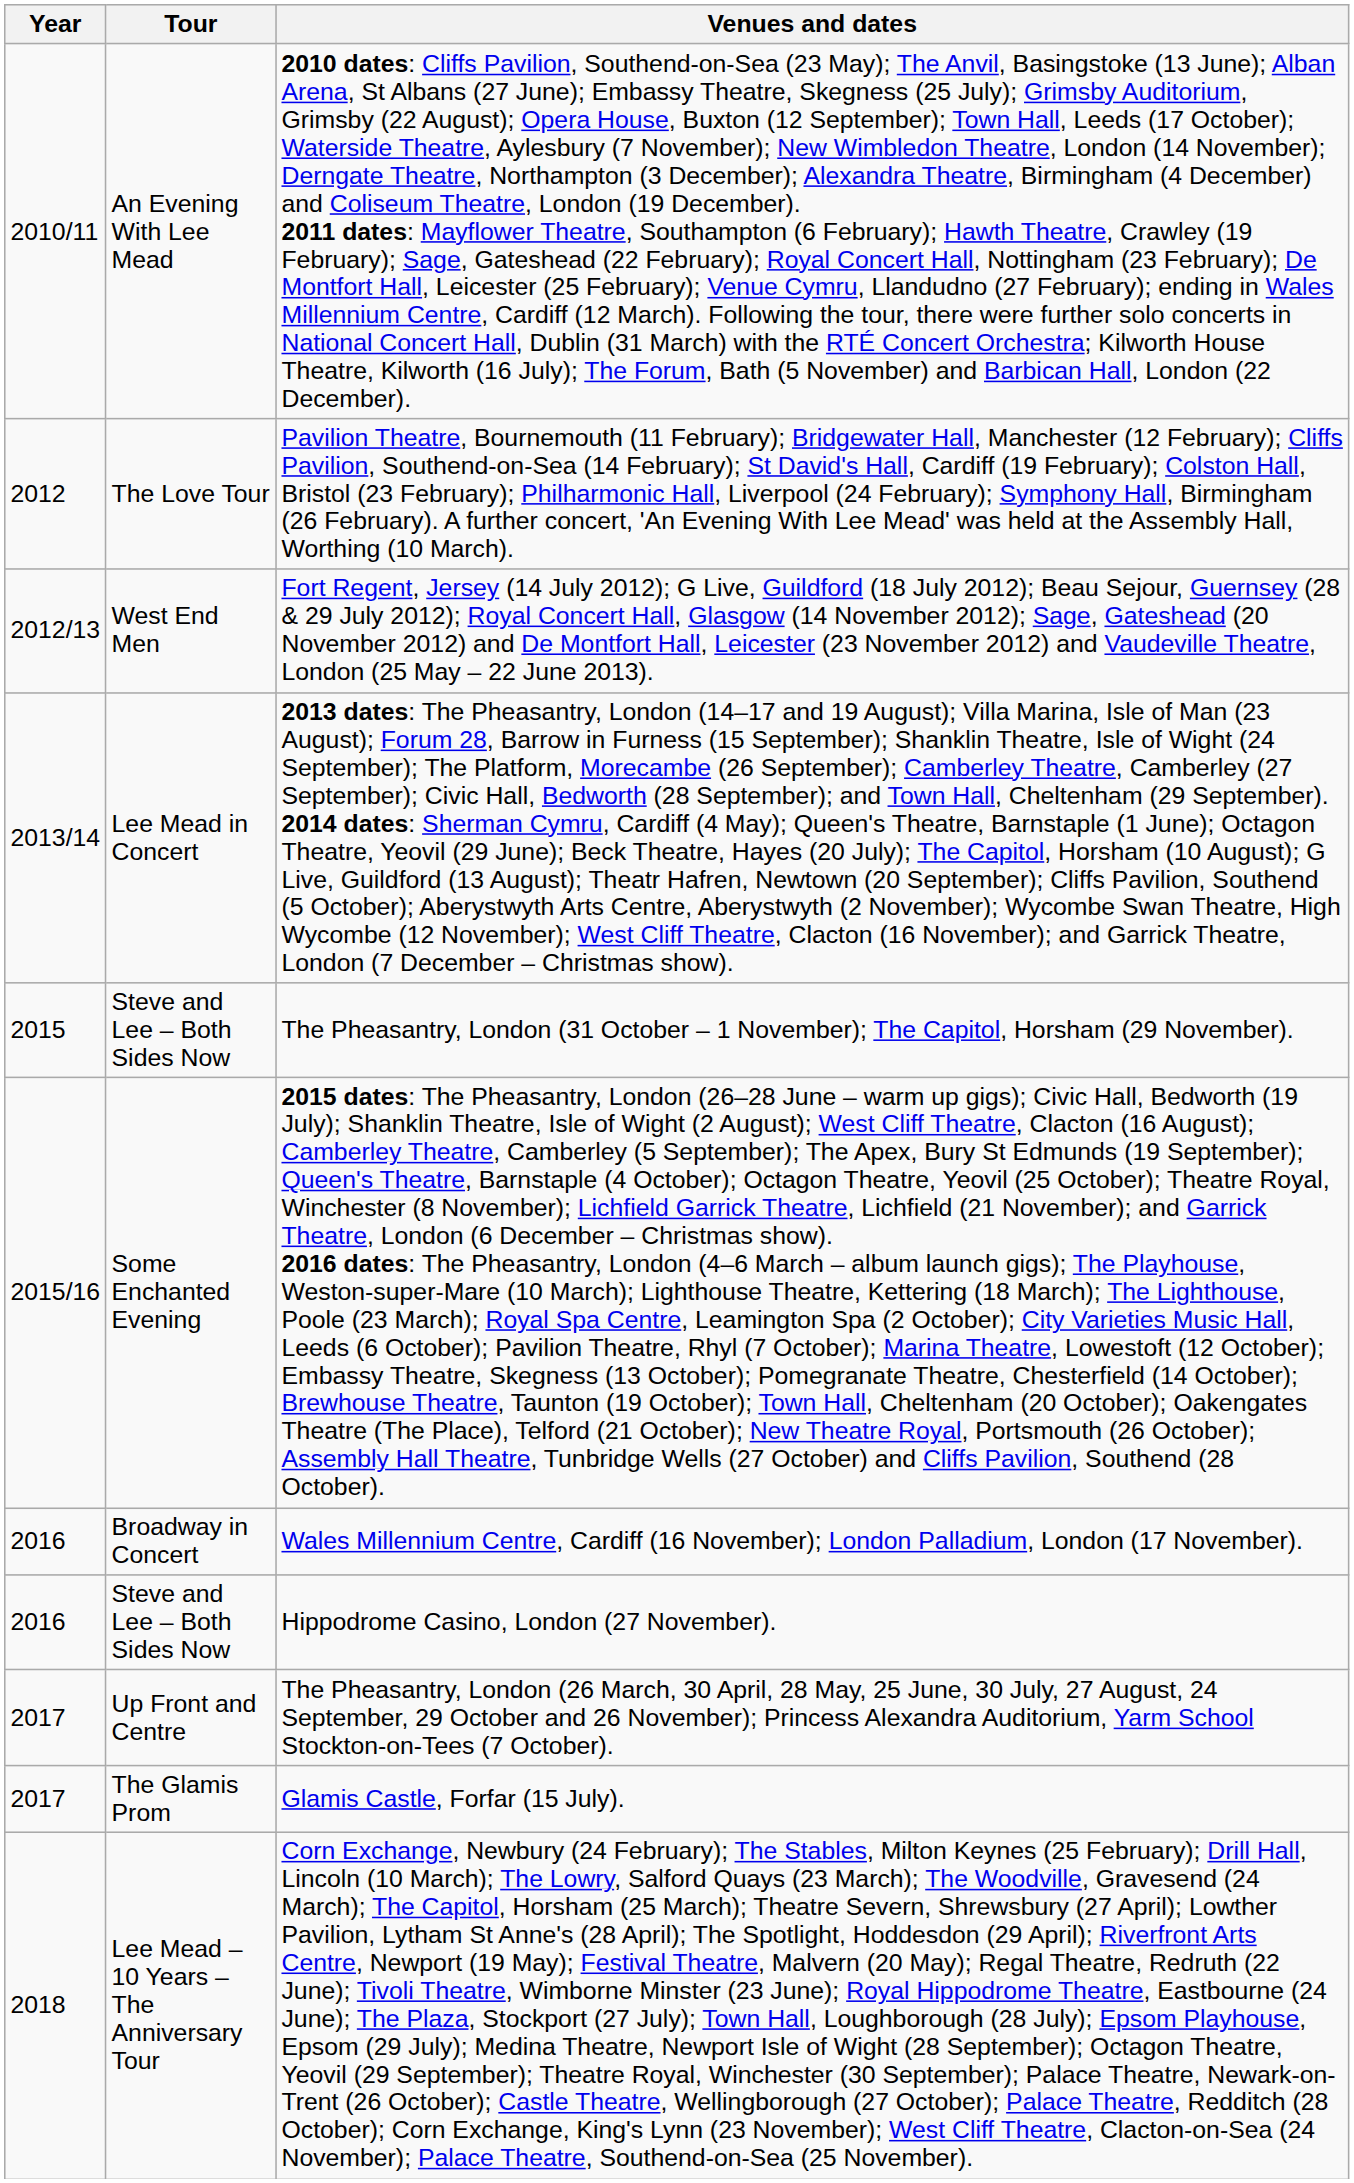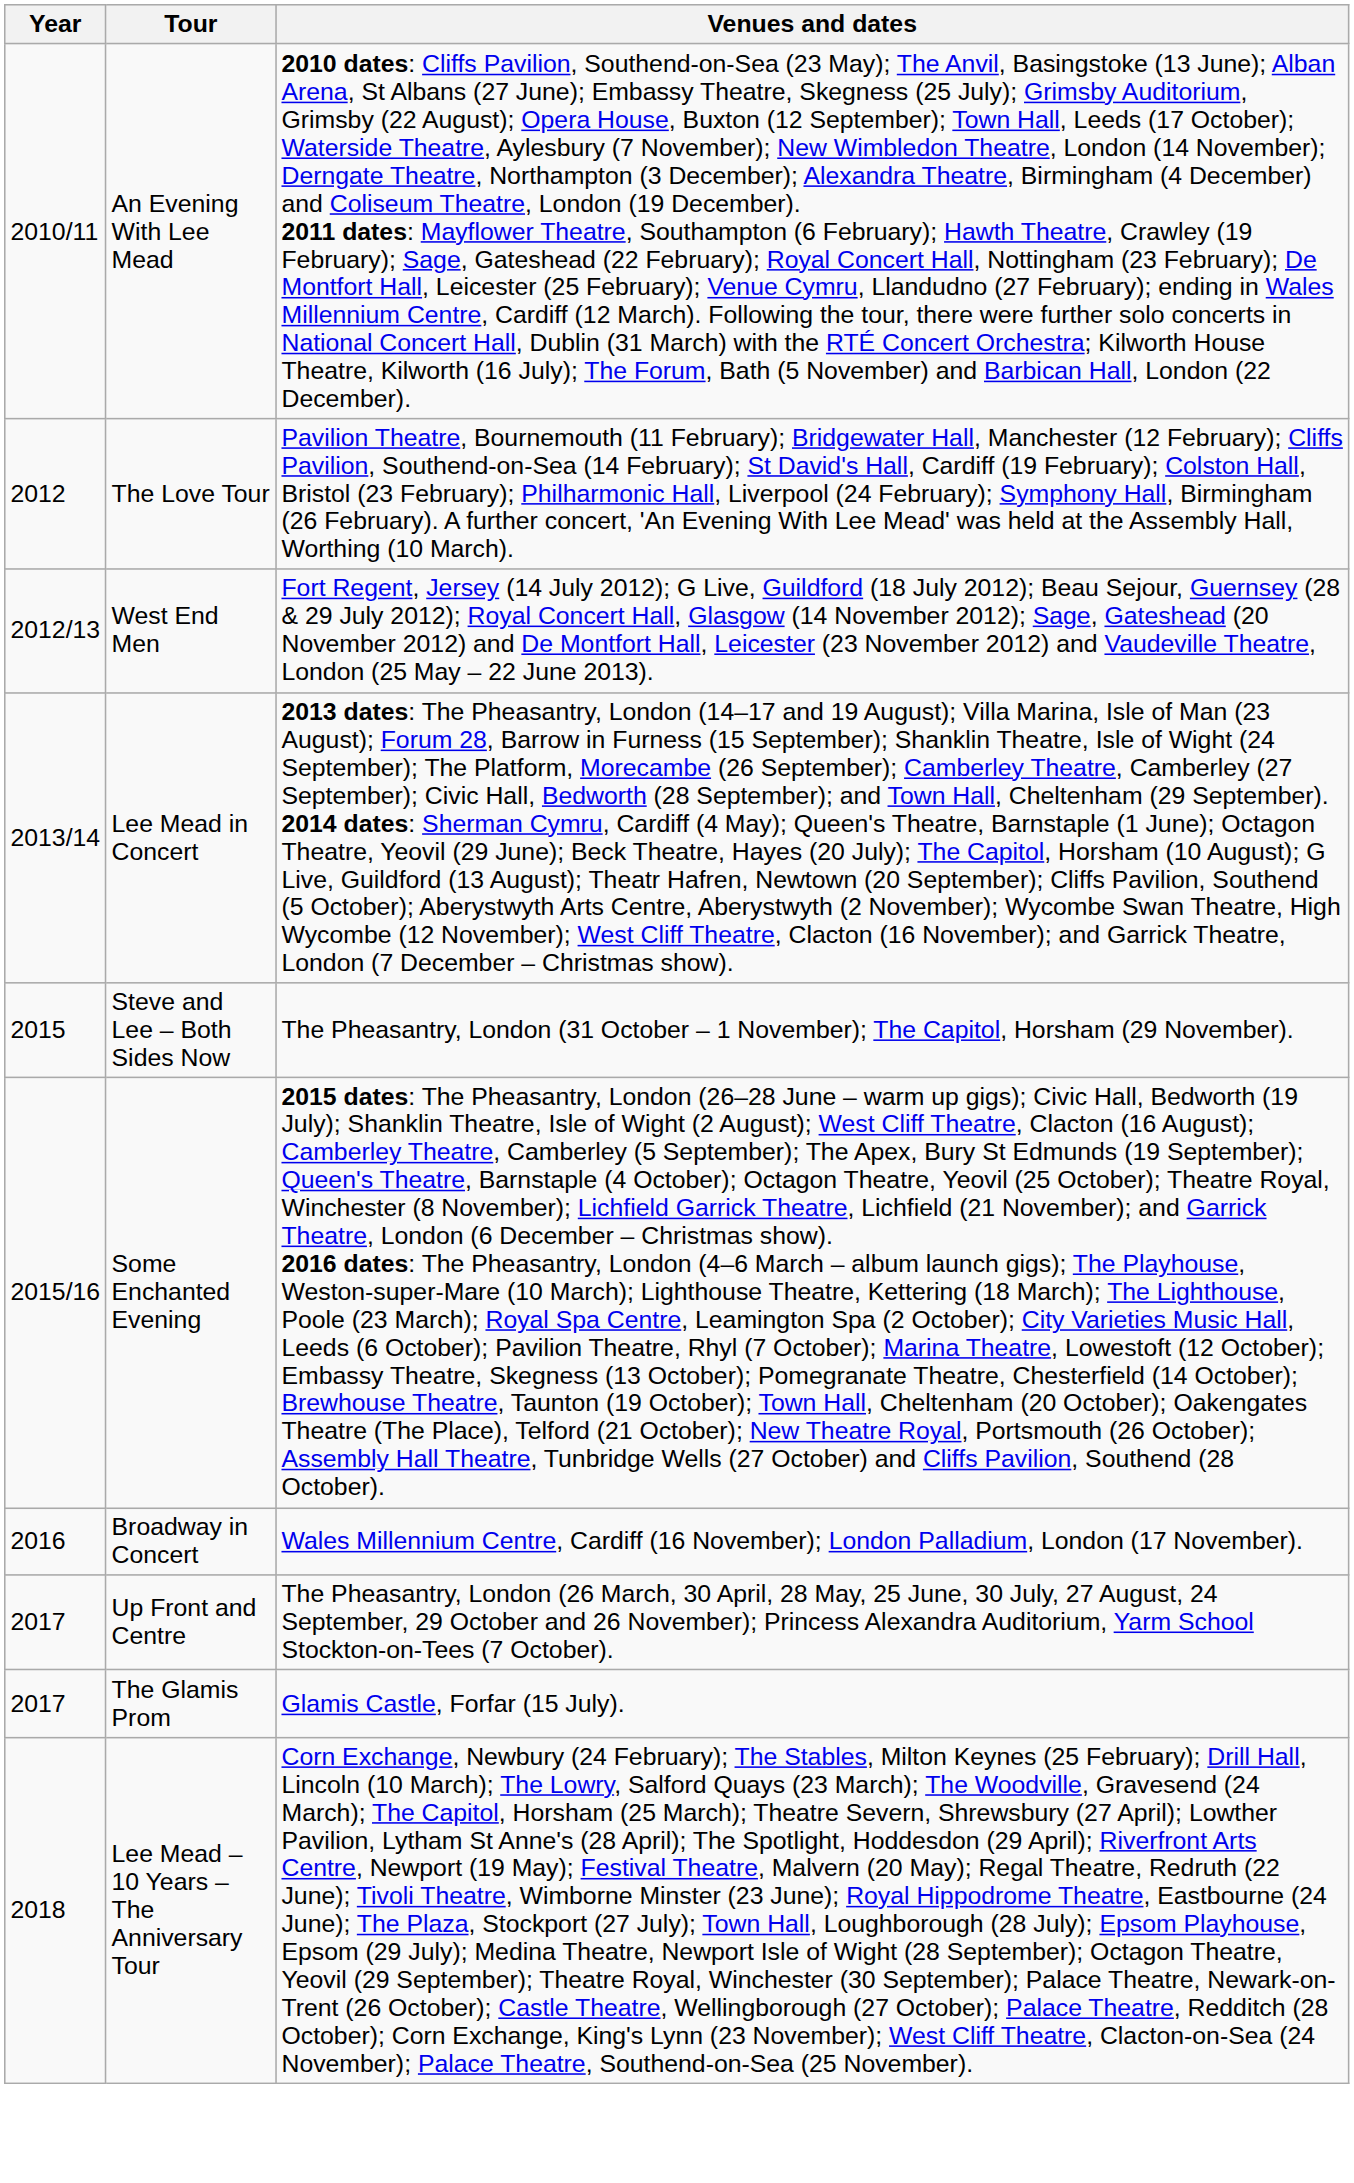 <table class="wikitable">
 <tr>
 <th>Year</th>
 <th>Tour</th>
 <th>Venues and dates</th>
 </tr>
 <tr>
 <td>2010/11</td>
 <td>An Evening With Lee Mead</td>
 <td><strong>2010 dates</strong>: <a href='#'>Cliffs Pavilion</a>, Southend-on-Sea (23 May); <a href='#'>The Anvil</a>, Basingstoke (13 June); <a href='#'>Alban Arena</a>, St Albans (27 June); Embassy Theatre, Skegness (25 July); <a href='#'>Grimsby Auditorium</a>, Grimsby (22 August); <a href='#'>Opera House</a>, Buxton (12 September); <a href='#'>Town Hall</a>, Leeds (17 October); <a href='#'>Waterside Theatre</a>, Aylesbury (7 November); <a href='#'>New Wimbledon Theatre</a>, London (14 November); <a href='#'>Derngate Theatre</a>, Northampton (3 December); <a href='#'>Alexandra Theatre</a>, Birmingham (4 December) and <a href='#'>Coliseum Theatre</a>, London (19 December).<br><strong>2011 dates</strong>: <a href='#'>Mayflower Theatre</a>, Southampton (6 February); <a href='#'>Hawth Theatre</a>, Crawley (19 February); <a href='#'>Sage</a>, Gateshead (22 February); <a href='#'>Royal Concert Hall</a>, Nottingham (23 February); <a href='#'>De Montfort Hall</a>, Leicester (25 February); <a href='#'>Venue Cymru</a>, Llandudno (27 February); ending in <a href='#'>Wales Millennium Centre</a>, Cardiff (12 March). Following the tour, there were further solo concerts in <a href='#'>National Concert Hall</a>, Dublin (31 March) with the <a href='#'>RTÉ Concert Orchestra</a>; Kilworth House Theatre, Kilworth (16 July); <a href='#'>The Forum</a>, Bath (5 November) and <a href='#'>Barbican Hall</a>, London (22 December).</td>
 </tr>
 <tr>
 <td>2012</td>
 <td>The Love Tour</td>
 <td><a href='#'>Pavilion Theatre</a>, Bournemouth (11 February); <a href='#'>Bridgewater Hall</a>, Manchester (12 February); <a href='#'>Cliffs Pavilion</a>, Southend-on-Sea (14 February); <a href='#'>St David's Hall</a>, Cardiff (19 February); <a href='#'>Colston Hall</a>, Bristol (23 February); <a href='#'>Philharmonic Hall</a>, Liverpool (24 February); <a href='#'>Symphony Hall</a>, Birmingham (26 February).  A further concert, 'An Evening With Lee Mead' was held at the Assembly Hall, Worthing (10 March).</td>
 </tr>
 <tr>
 <td>2012/13</td>
 <td>West End Men</td>
 <td><a href='#'>Fort Regent</a>, <a href='#'>Jersey</a> (14 July 2012); G Live, <a href='#'>Guildford</a> (18 July 2012); Beau Sejour, <a href='#'>Guernsey</a> (28 & 29 July 2012); <a href='#'>Royal Concert Hall</a>, <a href='#'>Glasgow</a> (14 November 2012); <a href='#'>Sage</a>, <a href='#'>Gateshead</a> (20 November 2012) and <a href='#'>De Montfort Hall</a>, <a href='#'>Leicester</a> (23 November 2012) and <a href='#'>Vaudeville Theatre</a>, London (25 May – 22 June 2013).</td>
 </tr>
 <tr>
 <td>2013/14</td>
 <td>Lee Mead in Concert</td>
 <td><strong>2013 dates</strong>: The Pheasantry, London (14–17 and 19 August); Villa Marina, Isle of Man (23 August); <a href='#'>Forum 28</a>, Barrow in Furness (15 September); Shanklin Theatre, Isle of Wight (24 September); The Platform, <a href='#'>Morecambe</a> (26 September); <a href='#'>Camberley Theatre</a>, Camberley (27 September); Civic Hall, <a href='#'>Bedworth</a> (28 September); and <a href='#'>Town Hall</a>, Cheltenham (29 September).<br><strong>2014 dates</strong>: <a href='#'>Sherman Cymru</a>, Cardiff (4 May); Queen's Theatre, Barnstaple (1 June); Octagon Theatre, Yeovil (29 June); Beck Theatre, Hayes (20 July); <a href='#'>The Capitol</a>, Horsham (10 August); G Live, Guildford (13 August); Theatr Hafren, Newtown (20 September); Cliffs Pavilion, Southend (5 October); Aberystwyth Arts Centre, Aberystwyth (2 November); Wycombe Swan Theatre, High Wycombe (12 November); <a href='#'>West Cliff Theatre</a>, Clacton (16 November); and Garrick Theatre, London (7 December – Christmas show).</td>
 </tr>
 <tr>
 <td>2015</td>
 <td>Steve and Lee – Both Sides Now</td>
 <td>The Pheasantry, London (31 October – 1 November); <a href='#'>The Capitol</a>, Horsham (29 November).</td>
 </tr>
 <tr>
 <td>2015/16</td>
 <td>Some Enchanted Evening</td>
 <td><strong>2015 dates</strong>: The Pheasantry, London (26–28 June – warm up gigs); Civic Hall, Bedworth (19 July); Shanklin Theatre, Isle of Wight (2 August); <a href='#'>West Cliff Theatre</a>, Clacton (16 August); <a href='#'>Camberley Theatre</a>, Camberley (5 September); The Apex, Bury St Edmunds (19 September); <a href='#'>Queen's Theatre</a>, Barnstaple (4 October); Octagon Theatre, Yeovil (25 October); Theatre Royal, Winchester (8 November); <a href='#'>Lichfield Garrick Theatre</a>, Lichfield (21 November); and <a href='#'>Garrick Theatre</a>, London (6 December – Christmas show).<br><strong>2016 dates</strong>: The Pheasantry, London (4–6 March – album launch gigs); <a href='#'>The Playhouse</a>, Weston-super-Mare (10 March); Lighthouse Theatre, Kettering (18 March); <a href='#'>The Lighthouse</a>, Poole (23 March); <a href='#'>Royal Spa Centre</a>, Leamington Spa (2 October); <a href='#'>City Varieties Music Hall</a>, Leeds (6 October); Pavilion Theatre, Rhyl (7 October); <a href='#'>Marina Theatre</a>, Lowestoft (12 October); Embassy Theatre, Skegness (13 October); Pomegranate Theatre, Chesterfield (14 October); <a href='#'>Brewhouse Theatre</a>, Taunton (19 October); <a href='#'>Town Hall</a>, Cheltenham (20 October); Oakengates Theatre (The Place), Telford (21 October); <a href='#'>New Theatre Royal</a>, Portsmouth (26 October); <a href='#'>Assembly Hall Theatre</a>, Tunbridge Wells (27 October) and <a href='#'>Cliffs Pavilion</a>, Southend (28 October).</td>
 </tr>
 <tr>
 <td>2016</td>
 <td>Broadway in Concert</td>
 <td><a href='#'>Wales Millennium Centre</a>, Cardiff (16 November); <a href='#'>London Palladium</a>, London (17 November).</td>
 </tr>
 <tr>
-<td>2016</td>
-<td>Steve and Lee – Both Sides Now</td>
-<td>Hippodrome Casino, London (27 November).</td>
-</tr>
-<tr>
 <td>2017</td>
 <td>Up Front and Centre</td>
 <td>The Pheasantry, London (26 March, 30 April, 28 May, 25 June, 30 July, 27 August, 24 September, 29 October and 26 November); Princess Alexandra Auditorium, <a href='#'>Yarm School</a> Stockton-on-Tees (7 October).</td>
 </tr>
 <tr>
 <td>2017</td>
 <td>The Glamis Prom</td>
 <td><a href='#'>Glamis Castle</a>, Forfar (15 July).</td>
 </tr>
 <tr>
 <td>2018</td>
 <td>Lee Mead – 10 Years – The Anniversary Tour</td>
 <td><a href='#'>Corn Exchange</a>, Newbury (24 February); <a href='#'>The Stables</a>, Milton Keynes (25 February); <a href='#'>Drill Hall</a>, Lincoln (10 March); <a href='#'>The Lowry</a>, Salford Quays (23 March); <a href='#'>The Woodville</a>, Gravesend (24 March); <a href='#'>The Capitol</a>, Horsham (25 March); Theatre Severn, Shrewsbury (27 April); Lowther Pavilion, Lytham St Anne's (28 April); The Spotlight, Hoddesdon (29 April); <a href='#'>Riverfront Arts Centre</a>, Newport (19 May); <a href='#'>Festival Theatre</a>, Malvern (20 May); Regal Theatre, Redruth (22 June); <a href='#'>Tivoli Theatre</a>, Wimborne Minster (23 June); <a href='#'>Royal Hippodrome Theatre</a>, Eastbourne (24 June); <a href='#'>The Plaza</a>, Stockport (27 July); <a href='#'>Town Hall</a>, Loughborough (28 July); <a href='#'>Epsom Playhouse</a>, Epsom (29 July); Medina Theatre, Newport Isle of Wight (28 September); Octagon Theatre, Yeovil (29 September); Theatre Royal, Winchester (30 September); Palace Theatre, Newark-on-Trent (26 October); <a href='#'>Castle Theatre</a>, Wellingborough (27 October); <a href='#'>Palace Theatre</a>, Redditch (28 October); Corn Exchange, King's Lynn (23 November); <a href='#'>West Cliff Theatre</a>, Clacton-on-Sea (24 November); <a href='#'>Palace Theatre</a>, Southend-on-Sea (25 November).</td>
 </tr>
 </table>
